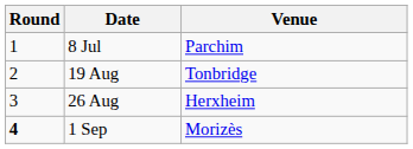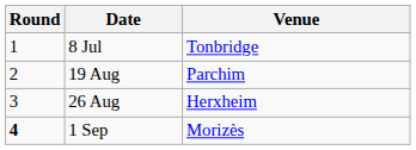 <table class="wikitable" style="font-size: 100%">
 <tr>
 <th width=30>Round</th>
 <th width=100>Date</th>
 <th width=200>Venue</th>
 </tr>
 <tr>
 <td>1</td>
 <td>8 Jul</td>
-<td> <a href='#'>Parchim</a></td>
+<td> <a href='#'>Tonbridge</a></td>
 </tr>
 <tr>
 <td>2</td>
 <td>19 Aug</td>
-<td> <a href='#'>Tonbridge</a></td>
+<td> <a href='#'>Parchim</a></td>
 </tr>
 <tr>
 <td>3</td>
 <td>26 Aug</td>
 <td> <a href='#'>Herxheim</a></td>
 </tr>
 <tr>
 <td><strong>4</strong></td>
 <td>1 Sep</td>
 <td> <a href='#'>Morizès</a></td>
 </tr>
 </table>
